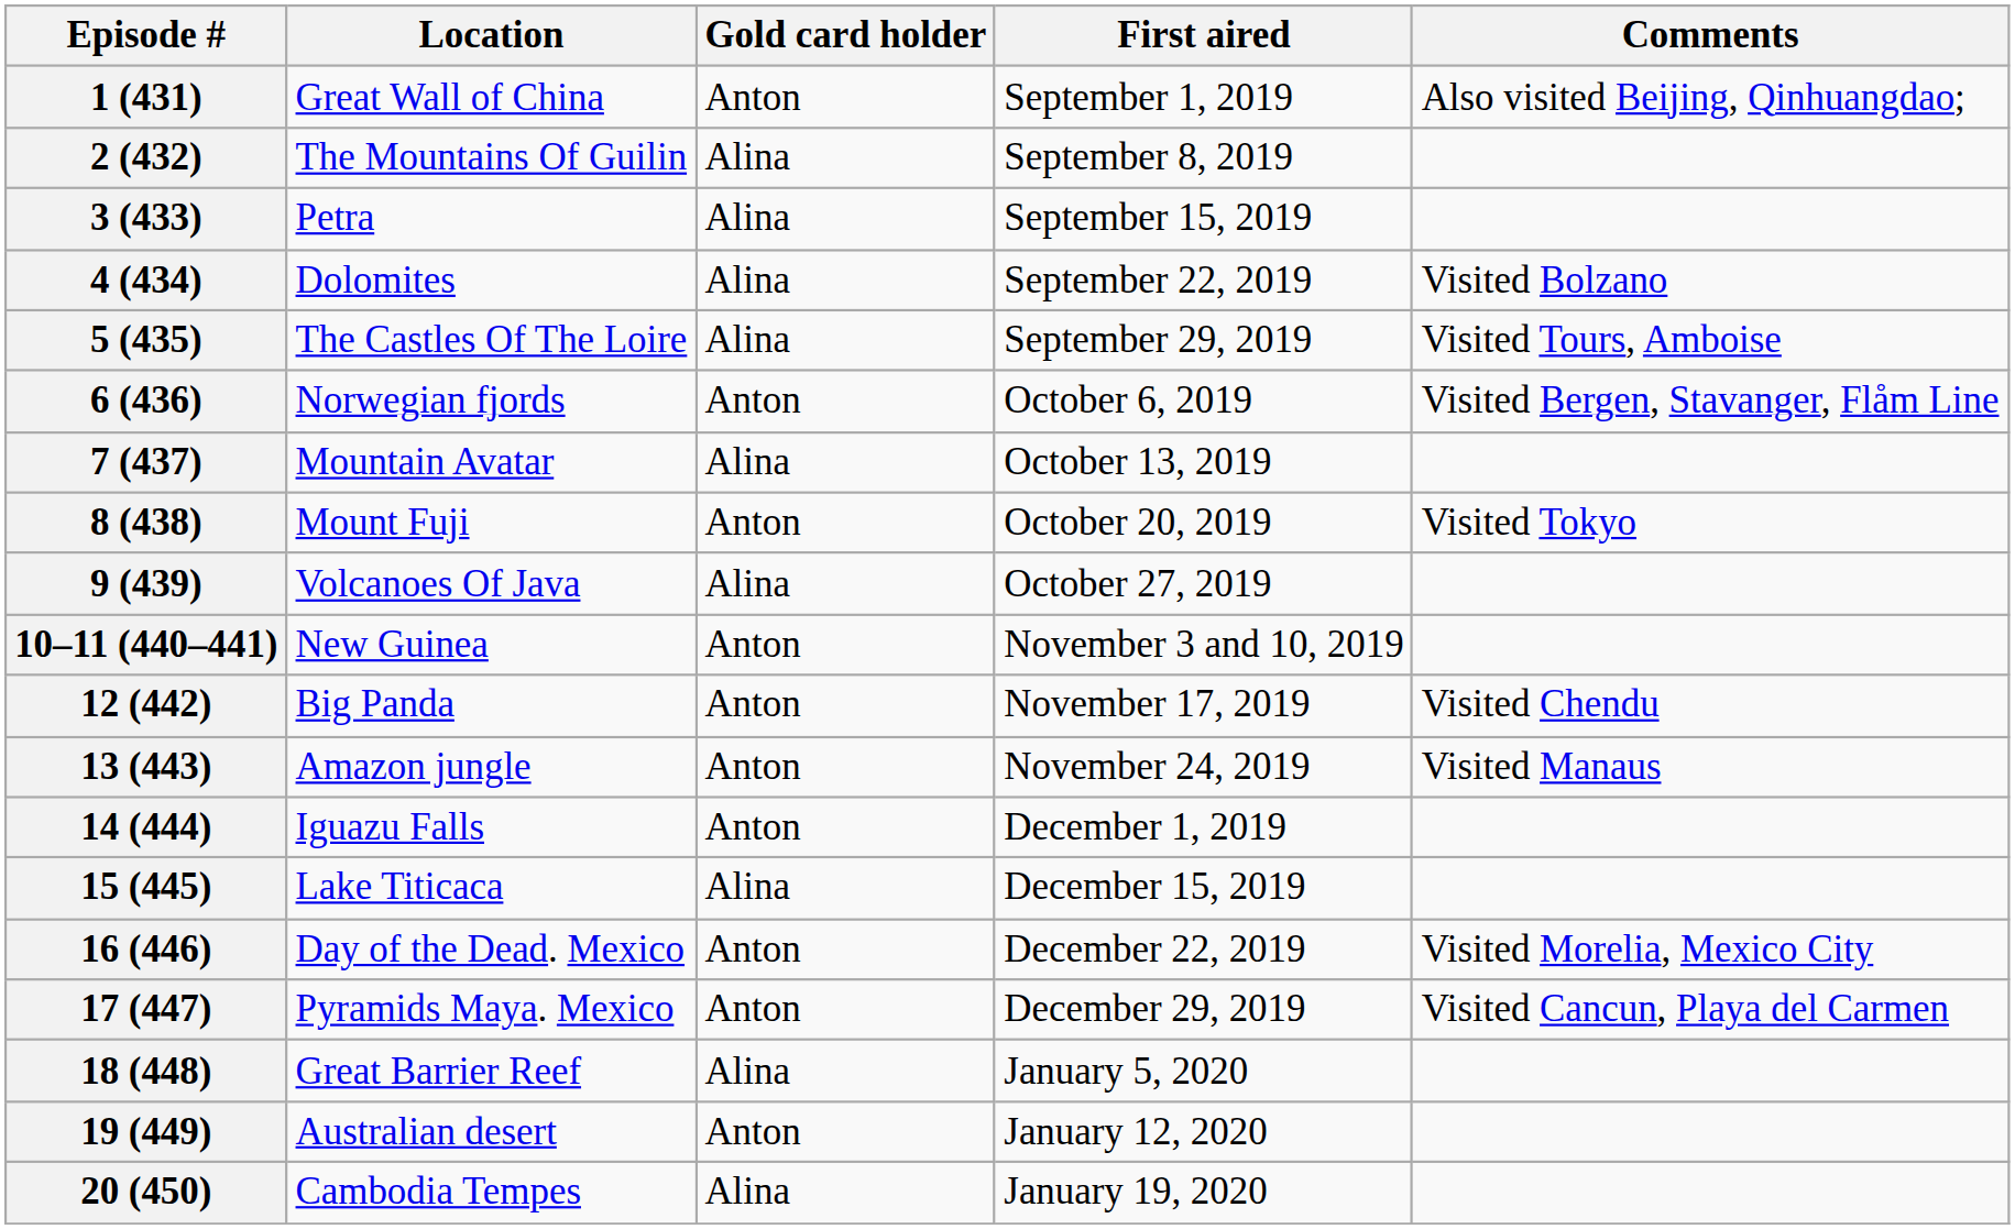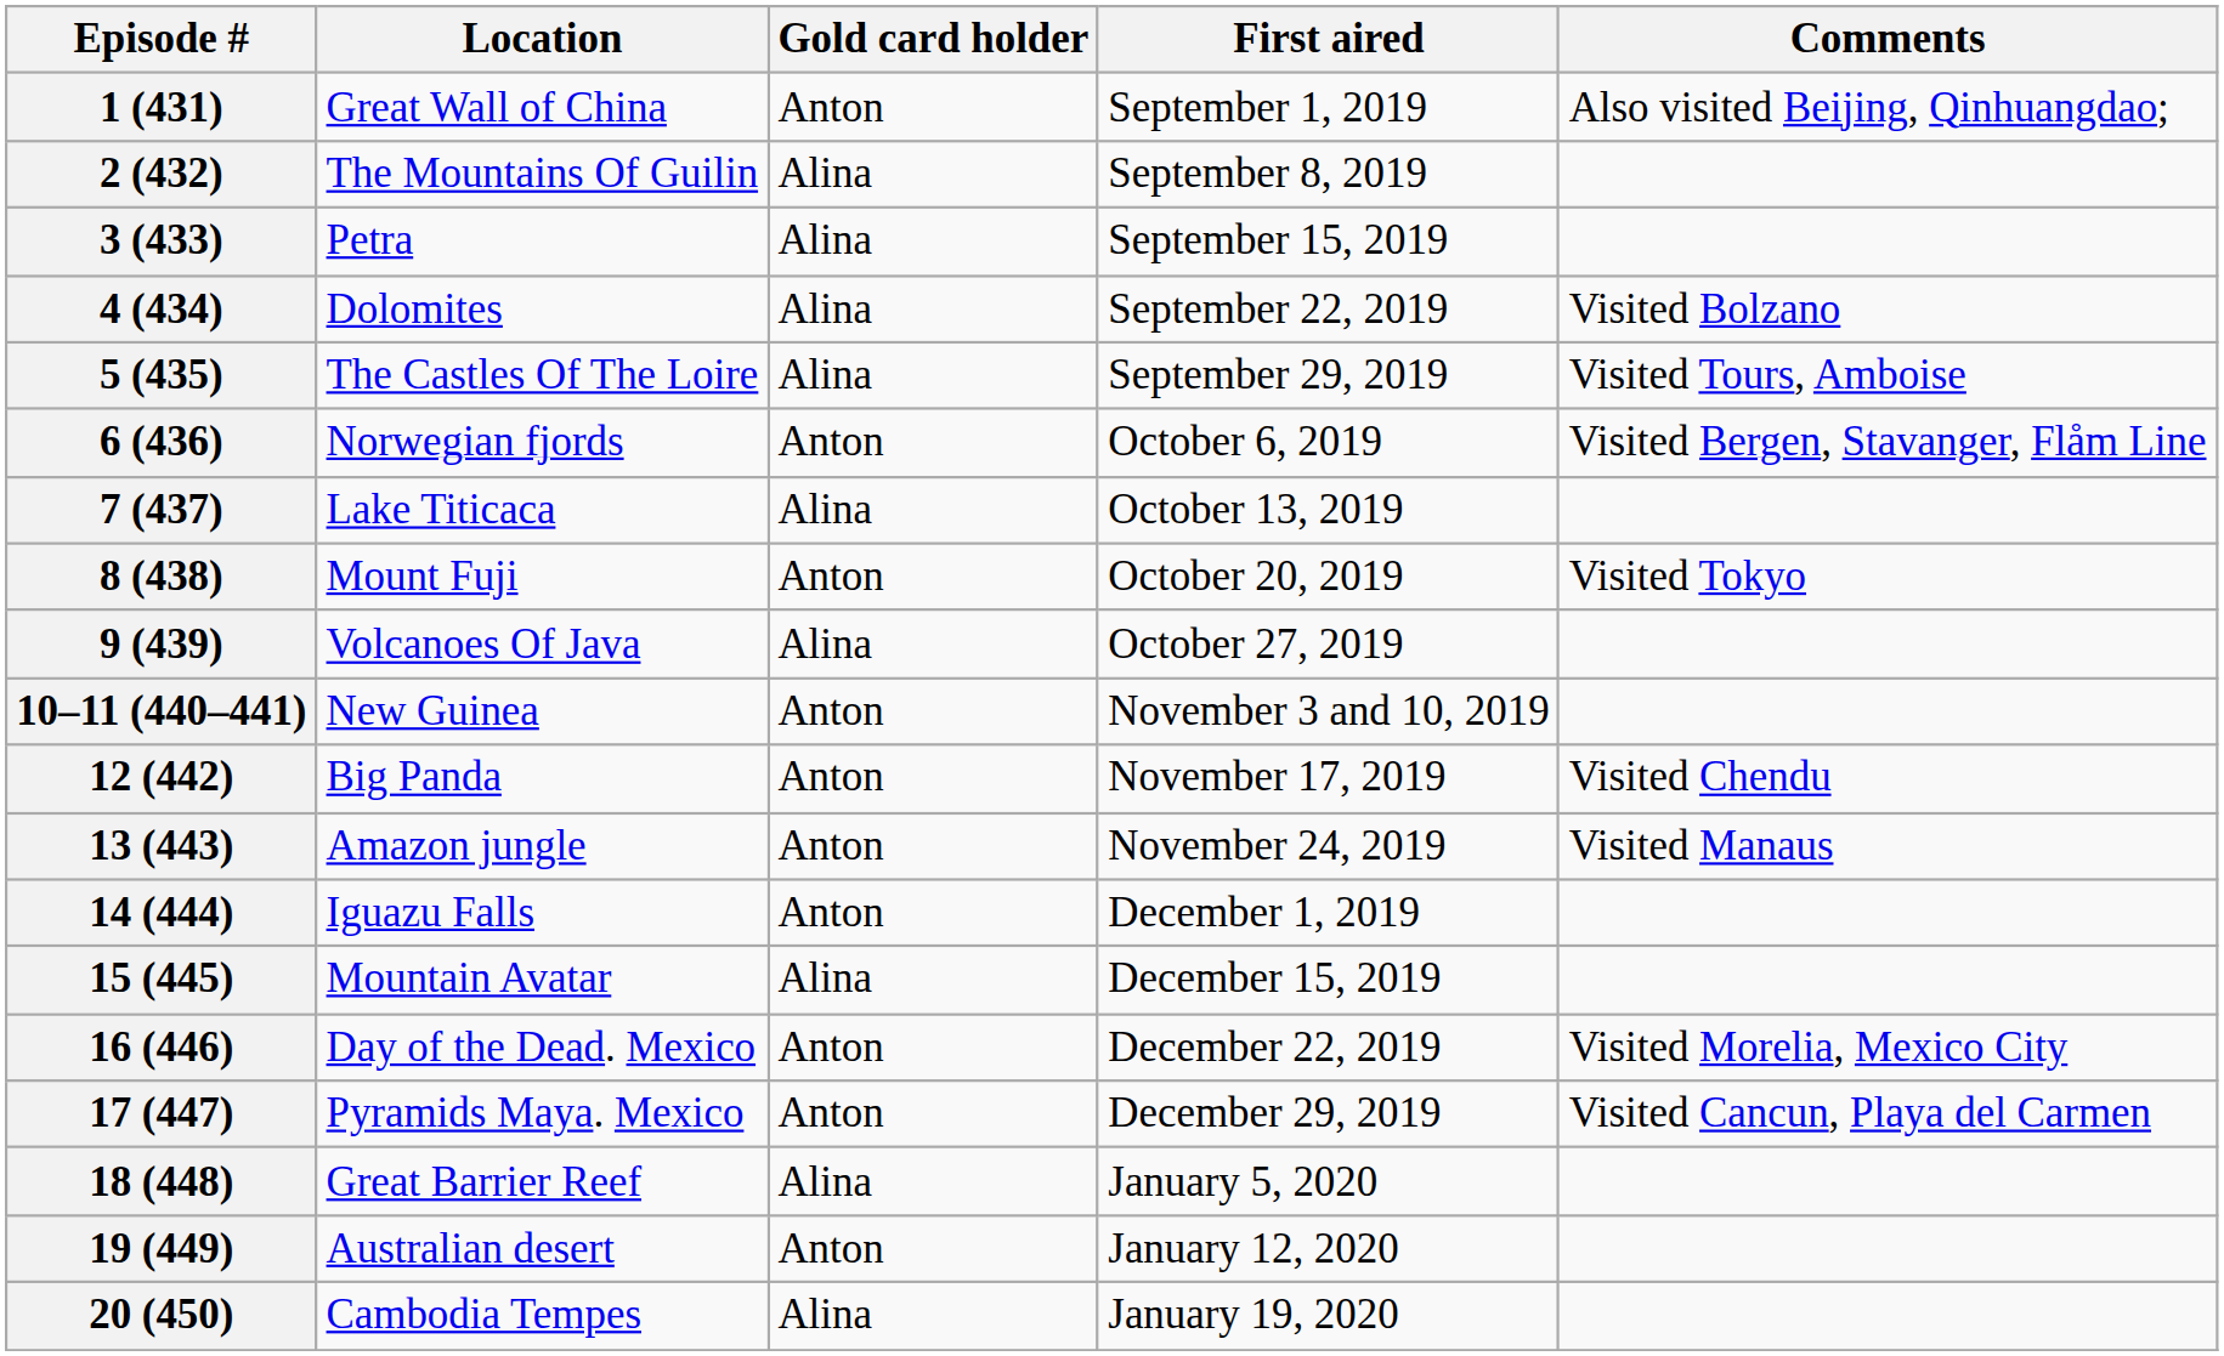 <table class="wikitable">
 <tr>
 <th>Episode #</th>
 <th>Location</th>
 <th>Gold card holder</th>
 <th>First aired</th>
 <th>Comments</th>
 </tr>
 <tr>
 <th>1 (431)</th>
 <td> <a href='#'>Great Wall of China</a></td>
 <td>Anton</td>
 <td>September 1, 2019</td>
 <td>Also visited <a href='#'>Beijing</a>, <a href='#'>Qinhuangdao</a>;</td>
 </tr>
 <tr>
 <th>2 (432)</th>
 <td> <a href='#'>The Mountains Of Guilin</a></td>
 <td>Alina</td>
 <td>September 8, 2019</td>
 <td></td>
 </tr>
 <tr>
 <th>3 (433)</th>
 <td> <a href='#'>Petra</a></td>
 <td>Alina</td>
 <td>September 15, 2019</td>
 <td></td>
 </tr>
 <tr>
 <th>4 (434)</th>
 <td> <a href='#'>Dolomites</a></td>
 <td>Alina</td>
 <td>September 22, 2019</td>
 <td>Visited <a href='#'>Bolzano</a></td>
 </tr>
 <tr>
 <th>5 (435)</th>
 <td> <a href='#'>The Castles Of The Loire</a></td>
 <td>Alina</td>
 <td>September 29, 2019</td>
 <td>Visited <a href='#'>Tours</a>, <a href='#'>Amboise</a></td>
 </tr>
 <tr>
 <th>6 (436)</th>
 <td> <a href='#'>Norwegian fjords</a></td>
 <td>Anton</td>
 <td>October 6, 2019</td>
 <td>Visited <a href='#'>Bergen</a>, <a href='#'>Stavanger</a>, <a href='#'>Flåm Line</a></td>
 </tr>
 <tr>
 <th>7 (437)</th>
-<td> <a href='#'>Mountain Avatar</a></td>
+<td> <a href='#'>Lake Titicaca</a></td>
 <td>Alina</td>
 <td>October 13, 2019</td>
 <td></td>
 </tr>
 <tr>
 <th>8 (438)</th>
 <td> <a href='#'>Mount Fuji</a></td>
 <td>Anton</td>
 <td>October 20, 2019</td>
 <td>Visited <a href='#'>Tokyo</a></td>
 </tr>
 <tr>
 <th>9 (439)</th>
 <td> <a href='#'>Volcanoes Of Java</a></td>
 <td>Alina</td>
 <td>October 27, 2019</td>
 <td></td>
 </tr>
 <tr>
 <th>10–11 (440–441)</th>
 <td> <a href='#'>New Guinea</a></td>
 <td>Anton</td>
 <td>November 3 and 10, 2019</td>
 <td></td>
 </tr>
 <tr>
 <th>12 (442)</th>
 <td> <a href='#'>Big Panda</a></td>
 <td>Anton</td>
 <td>November 17, 2019</td>
 <td>Visited <a href='#'>Chendu</a></td>
 </tr>
 <tr>
 <th>13 (443)</th>
 <td> <a href='#'>Amazon jungle</a></td>
 <td>Anton</td>
 <td>November 24, 2019</td>
 <td>Visited <a href='#'>Manaus</a></td>
 </tr>
 <tr>
 <th>14 (444)</th>
 <td>  <a href='#'>Iguazu Falls</a></td>
 <td>Anton</td>
 <td>December 1, 2019</td>
 <td></td>
 </tr>
 <tr>
 <th>15 (445)</th>
-<td> <a href='#'>Lake Titicaca</a></td>
+<td> <a href='#'>Mountain Avatar</a></td>
 <td>Alina</td>
 <td>December 15, 2019</td>
 <td></td>
 </tr>
 <tr>
 <th>16 (446)</th>
 <td> <a href='#'>Day of the Dead</a>. <a href='#'>Mexico</a></td>
 <td>Anton</td>
 <td>December 22, 2019</td>
 <td>Visited <a href='#'>Morelia</a>, <a href='#'>Mexico City</a></td>
 </tr>
 <tr>
 <th>17 (447)</th>
 <td> <a href='#'>Pyramids Maya</a>. <a href='#'>Mexico</a></td>
 <td>Anton</td>
 <td>December 29, 2019</td>
 <td>Visited <a href='#'>Cancun</a>, <a href='#'>Playa del Carmen</a></td>
 </tr>
 <tr>
 <th>18 (448)</th>
 <td> <a href='#'>Great Barrier Reef</a></td>
 <td>Alina</td>
 <td>January 5, 2020</td>
 <td></td>
 </tr>
 <tr>
 <th>19 (449)</th>
 <td> <a href='#'>Australian desert</a></td>
 <td>Anton</td>
 <td>January 12, 2020</td>
 <td></td>
 </tr>
 <tr>
 <th>20 (450)</th>
 <td> <a href='#'>Cambodia Tempes</a></td>
 <td>Alina</td>
 <td>January 19, 2020</td>
 <td></td>
 </tr>
 <tr>
 </tr>
 </table>
